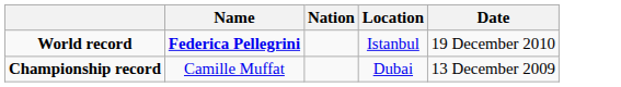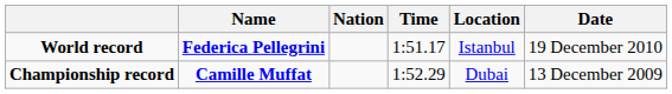 <table class=wikitable style=text-align:center>
 <tr>
 <th></th>
 <th>Name</th>
 <th>Nation</th>
+<th>Time</th>
 <th>Location</th>
 <th>Date</th>
 </tr>
 <tr>
 <td><strong>World record</strong></td>
 <td><strong><a href='#'>Federica Pellegrini</a></strong></td>
 <td></td>
+<td align=left>1:51.17</td>
 <td><a href='#'>Istanbul</a></td>
 <td>19 December 2010</td>
 </tr>
 <tr>
 <td><strong>Championship record</strong></td>
-<td><a href='#'>Camille Muffat</a></td>
+<td><strong><a href='#'>Camille Muffat</a></strong></td>
 <td></td>
+<td align=left>1:52.29</td>
 <td><a href='#'>Dubai</a></td>
 <td>13 December 2009</td>
 </tr>
 </table>
